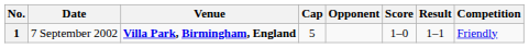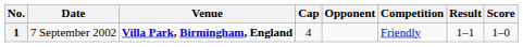 <table class="wikitable sortable plainrowheaders">
 <tr>
 <th scope=col>No.</th>
 <th scope=col>Date</th>
 <th scope=col>Venue</th>
 <th scope=col>Cap</th>
 <th scope=col>Opponent</th>
+<th scope=col>Competition</th>
+<th scope=col>Result</th>
 <th scope=col>Score</th>
-<th scope=col>Result</th>
-<th scope=col>Competition</th>
 </tr>
 <tr>
 <th scope=row style=text-align:center>1</th>
 <td>7 September 2002</td>
 <td><strong><a href='#'>Villa Park</a>, <a href='#'>Birmingham</a>, England</strong></td>
-<td align=center>5</td>
+<td align=center>4</td>
 <td></td>
+<td><a href='#'>Friendly</a></td>
+<td align=center>1–1</td>
 <td align=center>1–0</td>
-<td align=center>1–1</td>
-<td><a href='#'>Friendly</a></td>
 </tr>
 </table>
